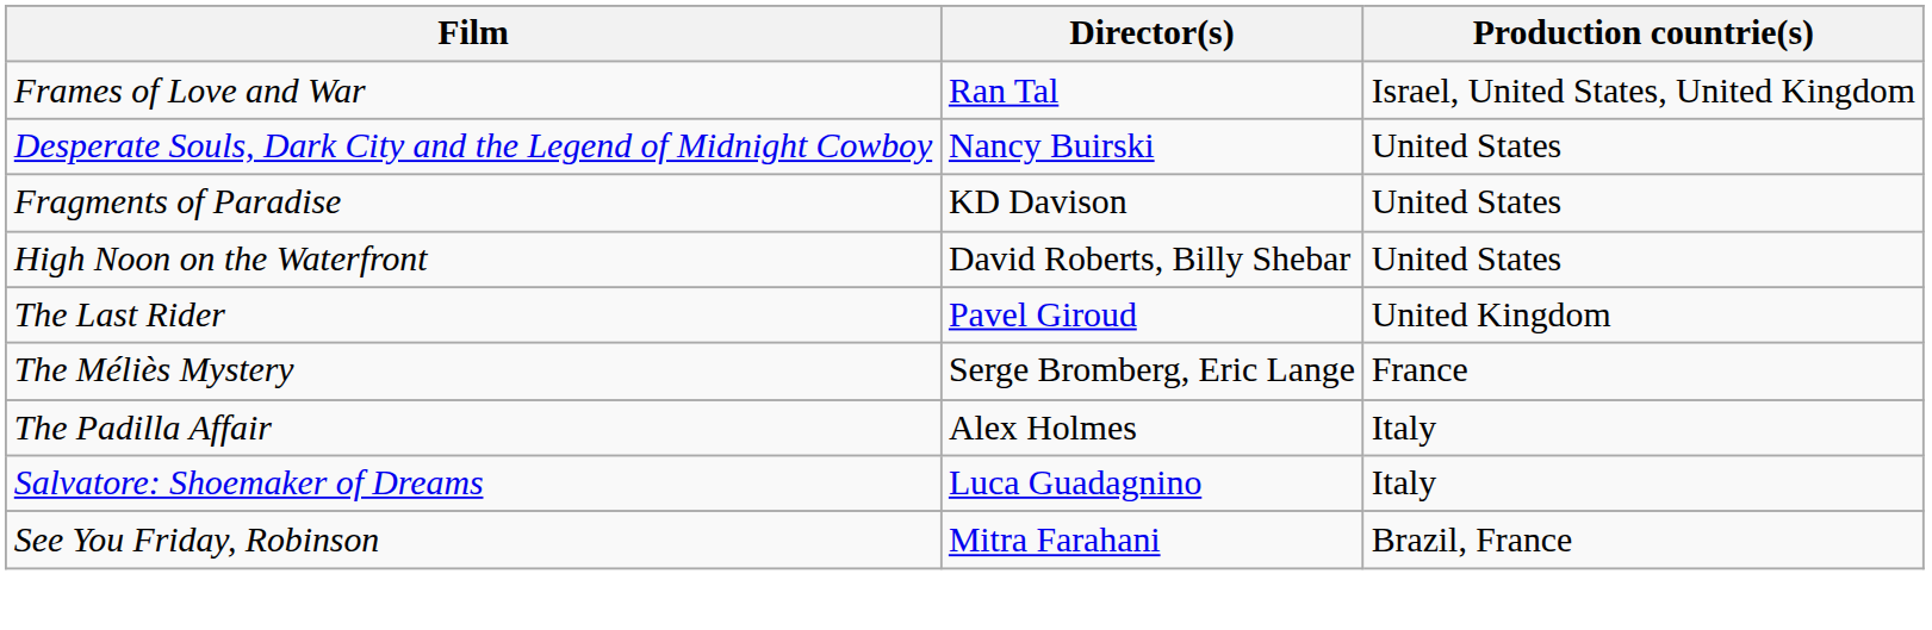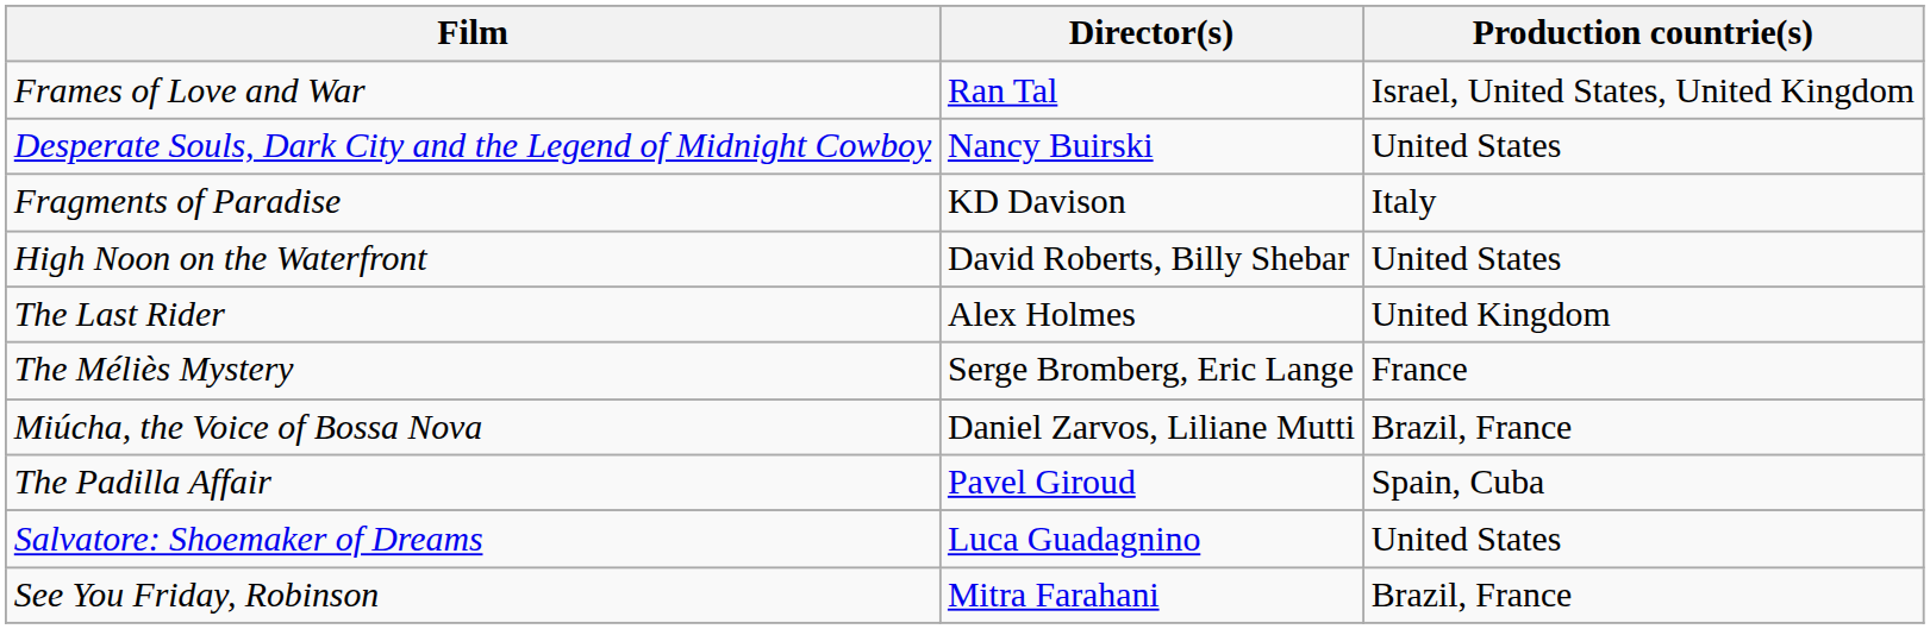 <table class="wikitable">
 <tr>
 <th>Film</th>
 <th>Director(s)</th>
 <th>Production countrie(s)</th>
 </tr>
 <tr>
 <td><em>Frames of Love and War</em></td>
 <td><a href='#'>Ran Tal</a></td>
 <td>Israel, United States, United Kingdom</td>
 </tr>
 <tr>
 <td><em><a href='#'>Desperate Souls, Dark City and the Legend of Midnight Cowboy</a></em></td>
 <td><a href='#'>Nancy Buirski</a></td>
 <td>United States</td>
 </tr>
 <tr>
 <td><em>Fragments of Paradise</em></td>
 <td>KD Davison</td>
-<td>United States</td>
+<td>Italy</td>
 </tr>
 <tr>
 <td><em>High Noon on the Waterfront</em></td>
 <td>David Roberts, Billy Shebar</td>
 <td>United States</td>
 </tr>
 <tr>
 <td><em>The Last Rider</em></td>
-<td><a href='#'>Pavel Giroud</a></td>
+<td>Alex Holmes</td>
 <td>United Kingdom</td>
 </tr>
 <tr>
 <td><em>The Méliès Mystery</em></td>
 <td>Serge Bromberg, Eric Lange</td>
 <td>France</td>
 </tr>
 <tr>
+<td><em>Miúcha, the Voice of Bossa Nova</em></td>
+<td>Daniel Zarvos, Liliane Mutti</td>
+<td>Brazil, France</td>
+</tr>
+<tr>
 <td><em>The Padilla Affair</em></td>
-<td>Alex Holmes</td>
-<td>Italy</td>
+<td><a href='#'>Pavel Giroud</a></td>
+<td>Spain, Cuba</td>
 </tr>
 <tr>
 <td><em><a href='#'>Salvatore: Shoemaker of Dreams</a></em></td>
 <td><a href='#'>Luca Guadagnino</a></td>
-<td>Italy</td>
+<td>United States</td>
 </tr>
 <tr>
 <td><em>See You Friday, Robinson</em></td>
 <td><a href='#'>Mitra Farahani</a></td>
 <td>Brazil, France</td>
 </tr>
 </table>
